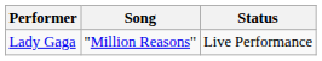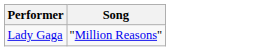 <table class="wikitable" style="font-size:85%">
 <tr>
 <th>Performer</th>
 <th>Song</th>
-<th>Status</th>
 </tr>
 <tr>
 <td> <a href='#'>Lady Gaga</a></td>
 <td>"<a href='#'>Million Reasons</a>"</td>
-<td>Live Performance</td>
 </tr>
 </table>
